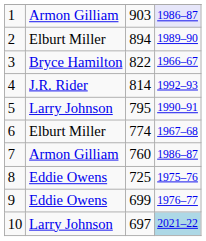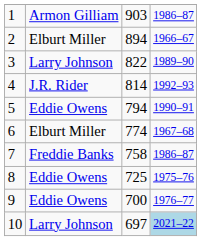 <table class="wikitable">
 <tr>
 </tr>
 <tr>
 <td>1</td>
 <td><a href='#'>Armon Gilliam</a></td>
 <td>903</td>
-<td style="background: lavender; font-size:80%;"><a href='#'>1986–87</a></td>
+<td style="font-size:80%;"><a href='#'>1986–87</a></td>
 </tr>
 <tr>
 <td>2</td>
 <td>Elburt Miller</td>
 <td>894</td>
-<td style="font-size:80%;"><a href='#'>1989–90</a></td>
+<td style="font-size:80%;"><a href='#'>1966–67</a></td>
 </tr>
 <tr>
 <td>3</td>
-<td><a href='#'>Bryce Hamilton</a></td>
+<td><a href='#'>Larry Johnson</a></td>
 <td>822</td>
-<td style="font-size:80%;"><a href='#'>1966–67</a></td>
+<td style="font-size:80%;"><a href='#'>1989–90</a></td>
 </tr>
 <tr>
 <td>4</td>
 <td><a href='#'>J.R. Rider</a></td>
 <td>814</td>
 <td style="font-size:80%;"><a href='#'>1992–93</a></td>
 </tr>
 <tr>
 <td>5</td>
-<td><a href='#'>Larry Johnson</a></td>
-<td>795</td>
+<td><a href='#'>Eddie Owens</a></td>
+<td>794</td>
 <td style="font-size:80%;"><a href='#'>1990–91</a></td>
 </tr>
 <tr>
 <td>6</td>
 <td>Elburt Miller</td>
 <td>774</td>
 <td style="font-size:80%;"><a href='#'>1967–68</a></td>
 </tr>
 <tr>
 <td>7</td>
-<td><a href='#'>Armon Gilliam</a></td>
-<td>760</td>
+<td><a href='#'>Freddie Banks</a></td>
+<td>758</td>
 <td style="font-size:80%;"><a href='#'>1986–87</a></td>
 </tr>
 <tr>
 <td>8</td>
 <td><a href='#'>Eddie Owens</a></td>
 <td>725</td>
 <td style="font-size:80%;"><a href='#'>1975–76</a></td>
 </tr>
 <tr>
 <td>9</td>
 <td><a href='#'>Eddie Owens</a></td>
-<td>699</td>
+<td>700</td>
 <td style="font-size:80%;"><a href='#'>1976–77</a></td>
 </tr>
 <tr>
 <td>10</td>
 <td><a href='#'>Larry Johnson</a></td>
 <td>697</td>
 <td style="background: lightblue; font-size:80%;"><a href='#'>2021–22</a></td>
 </tr>
 </table>
